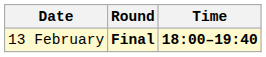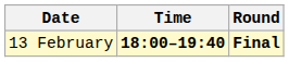 <table class="wikitable">
 <tr>
 <th>Date</th>
+<th>Time</th>
 <th>Round</th>
-<th>Time</th>
 </tr>
 <tr style=background:lemonchiffon>
 <td>13 February</td>
+<td><strong>18:00–19:40</strong></td>
 <td><strong>Final</strong></td>
-<td><strong>18:00–19:40</strong></td>
 </tr>
 </table>
